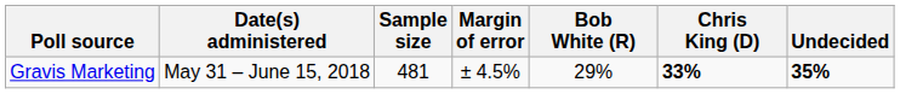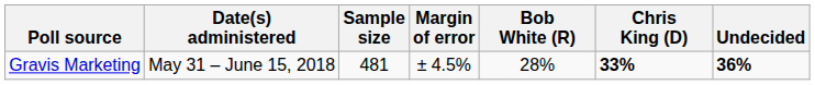 <table class="wikitable">
 <tr valign=bottom>
 <th>Poll source</th>
 <th>Date(s)<br>administered</th>
 <th>Sample<br>size</th>
 <th>Margin<br>of error</th>
 <th style="width:100px;">Bob<br>White (R)</th>
 <th style="width:100px;">Chris<br>King (D)</th>
 <th>Undecided</th>
 </tr>
 <tr>
 <td><a href='#'>Gravis Marketing</a></td>
 <td align=center>May 31 – June 15, 2018</td>
 <td align=center>481</td>
 <td align=center>± 4.5%</td>
-<td align=center>29%</td>
+<td align=center>28%</td>
 <td><strong>33%</strong></td>
-<td><strong>35%</strong></td>
+<td><strong>36%</strong></td>
 </tr>
 </table>
